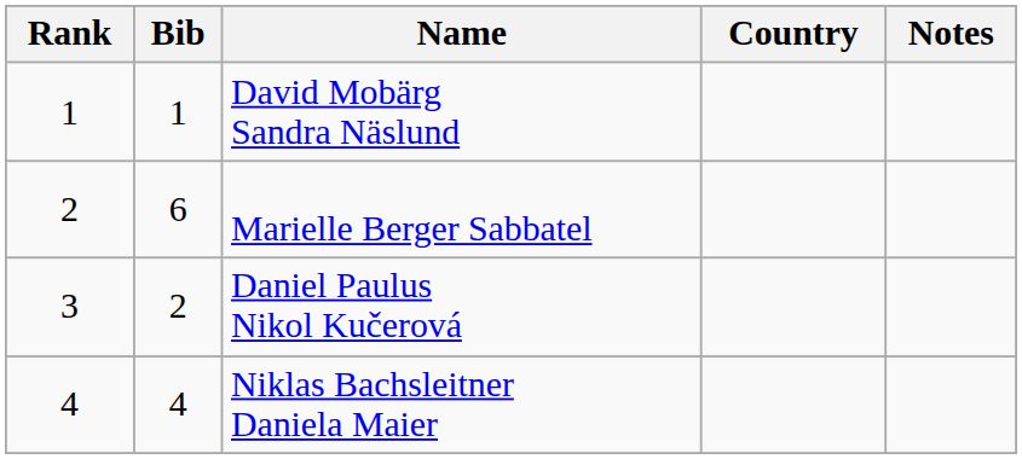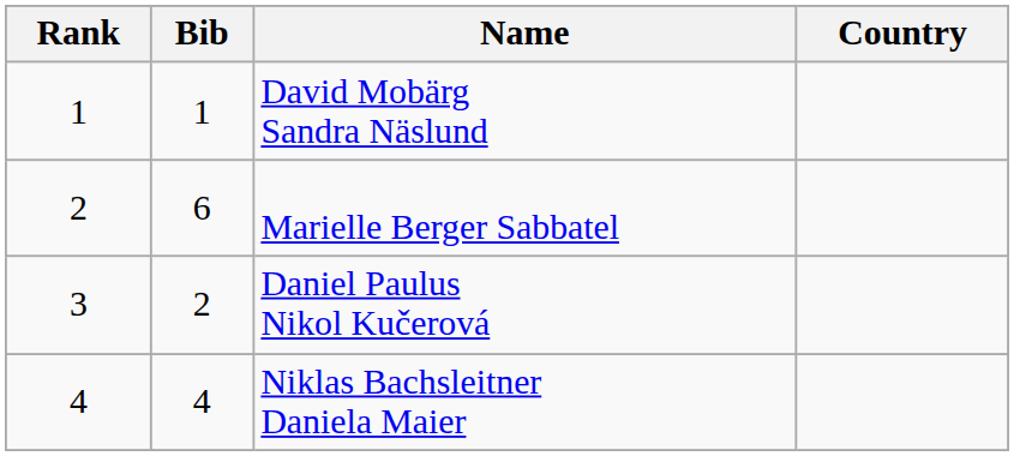 <table class="wikitable" style="text-align:center; width:450px">
 <tr>
 <th>Rank</th>
 <th>Bib</th>
 <th>Name</th>
 <th>Country</th>
-<th>Notes</th>
 </tr>
 <tr>
 <td>1</td>
 <td>1</td>
 <td align=left><a href='#'>David Mobärg</a><br><a href='#'>Sandra Näslund</a></td>
 <td align=left></td>
-<td></td>
 </tr>
 <tr>
 <td>2</td>
 <td>6</td>
 <td align=left><br><a href='#'>Marielle Berger Sabbatel</a></td>
 <td align=left></td>
-<td></td>
 </tr>
 <tr>
 <td>3</td>
 <td>2</td>
 <td align=left><a href='#'>Daniel Paulus</a><br><a href='#'>Nikol Kučerová</a></td>
 <td align=left></td>
-<td></td>
 </tr>
 <tr>
 <td>4</td>
 <td>4</td>
 <td align=left><a href='#'>Niklas Bachsleitner</a><br><a href='#'>Daniela Maier</a></td>
 <td align=left></td>
-<td></td>
 </tr>
 </table>
